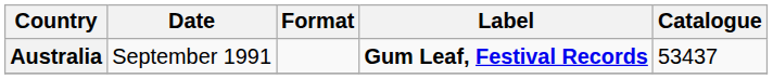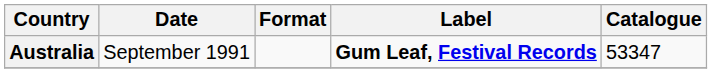 <table class="wikitable plainrowheaders">
 <tr>
 <th scope="col">Country</th>
 <th scope="col">Date</th>
 <th scope="col">Format</th>
 <th scope="col">Label</th>
 <th scope="col">Catalogue</th>
 </tr>
 <tr>
 <th scope="row">Australia</th>
 <td>September 1991</td>
 <td></td>
 <td><strong>Gum Leaf, <a href='#'>Festival Records</a></strong></td>
-<td>53437</td>
+<td>53347</td>
 </tr>
 <tr>
 </tr>
 </table>
